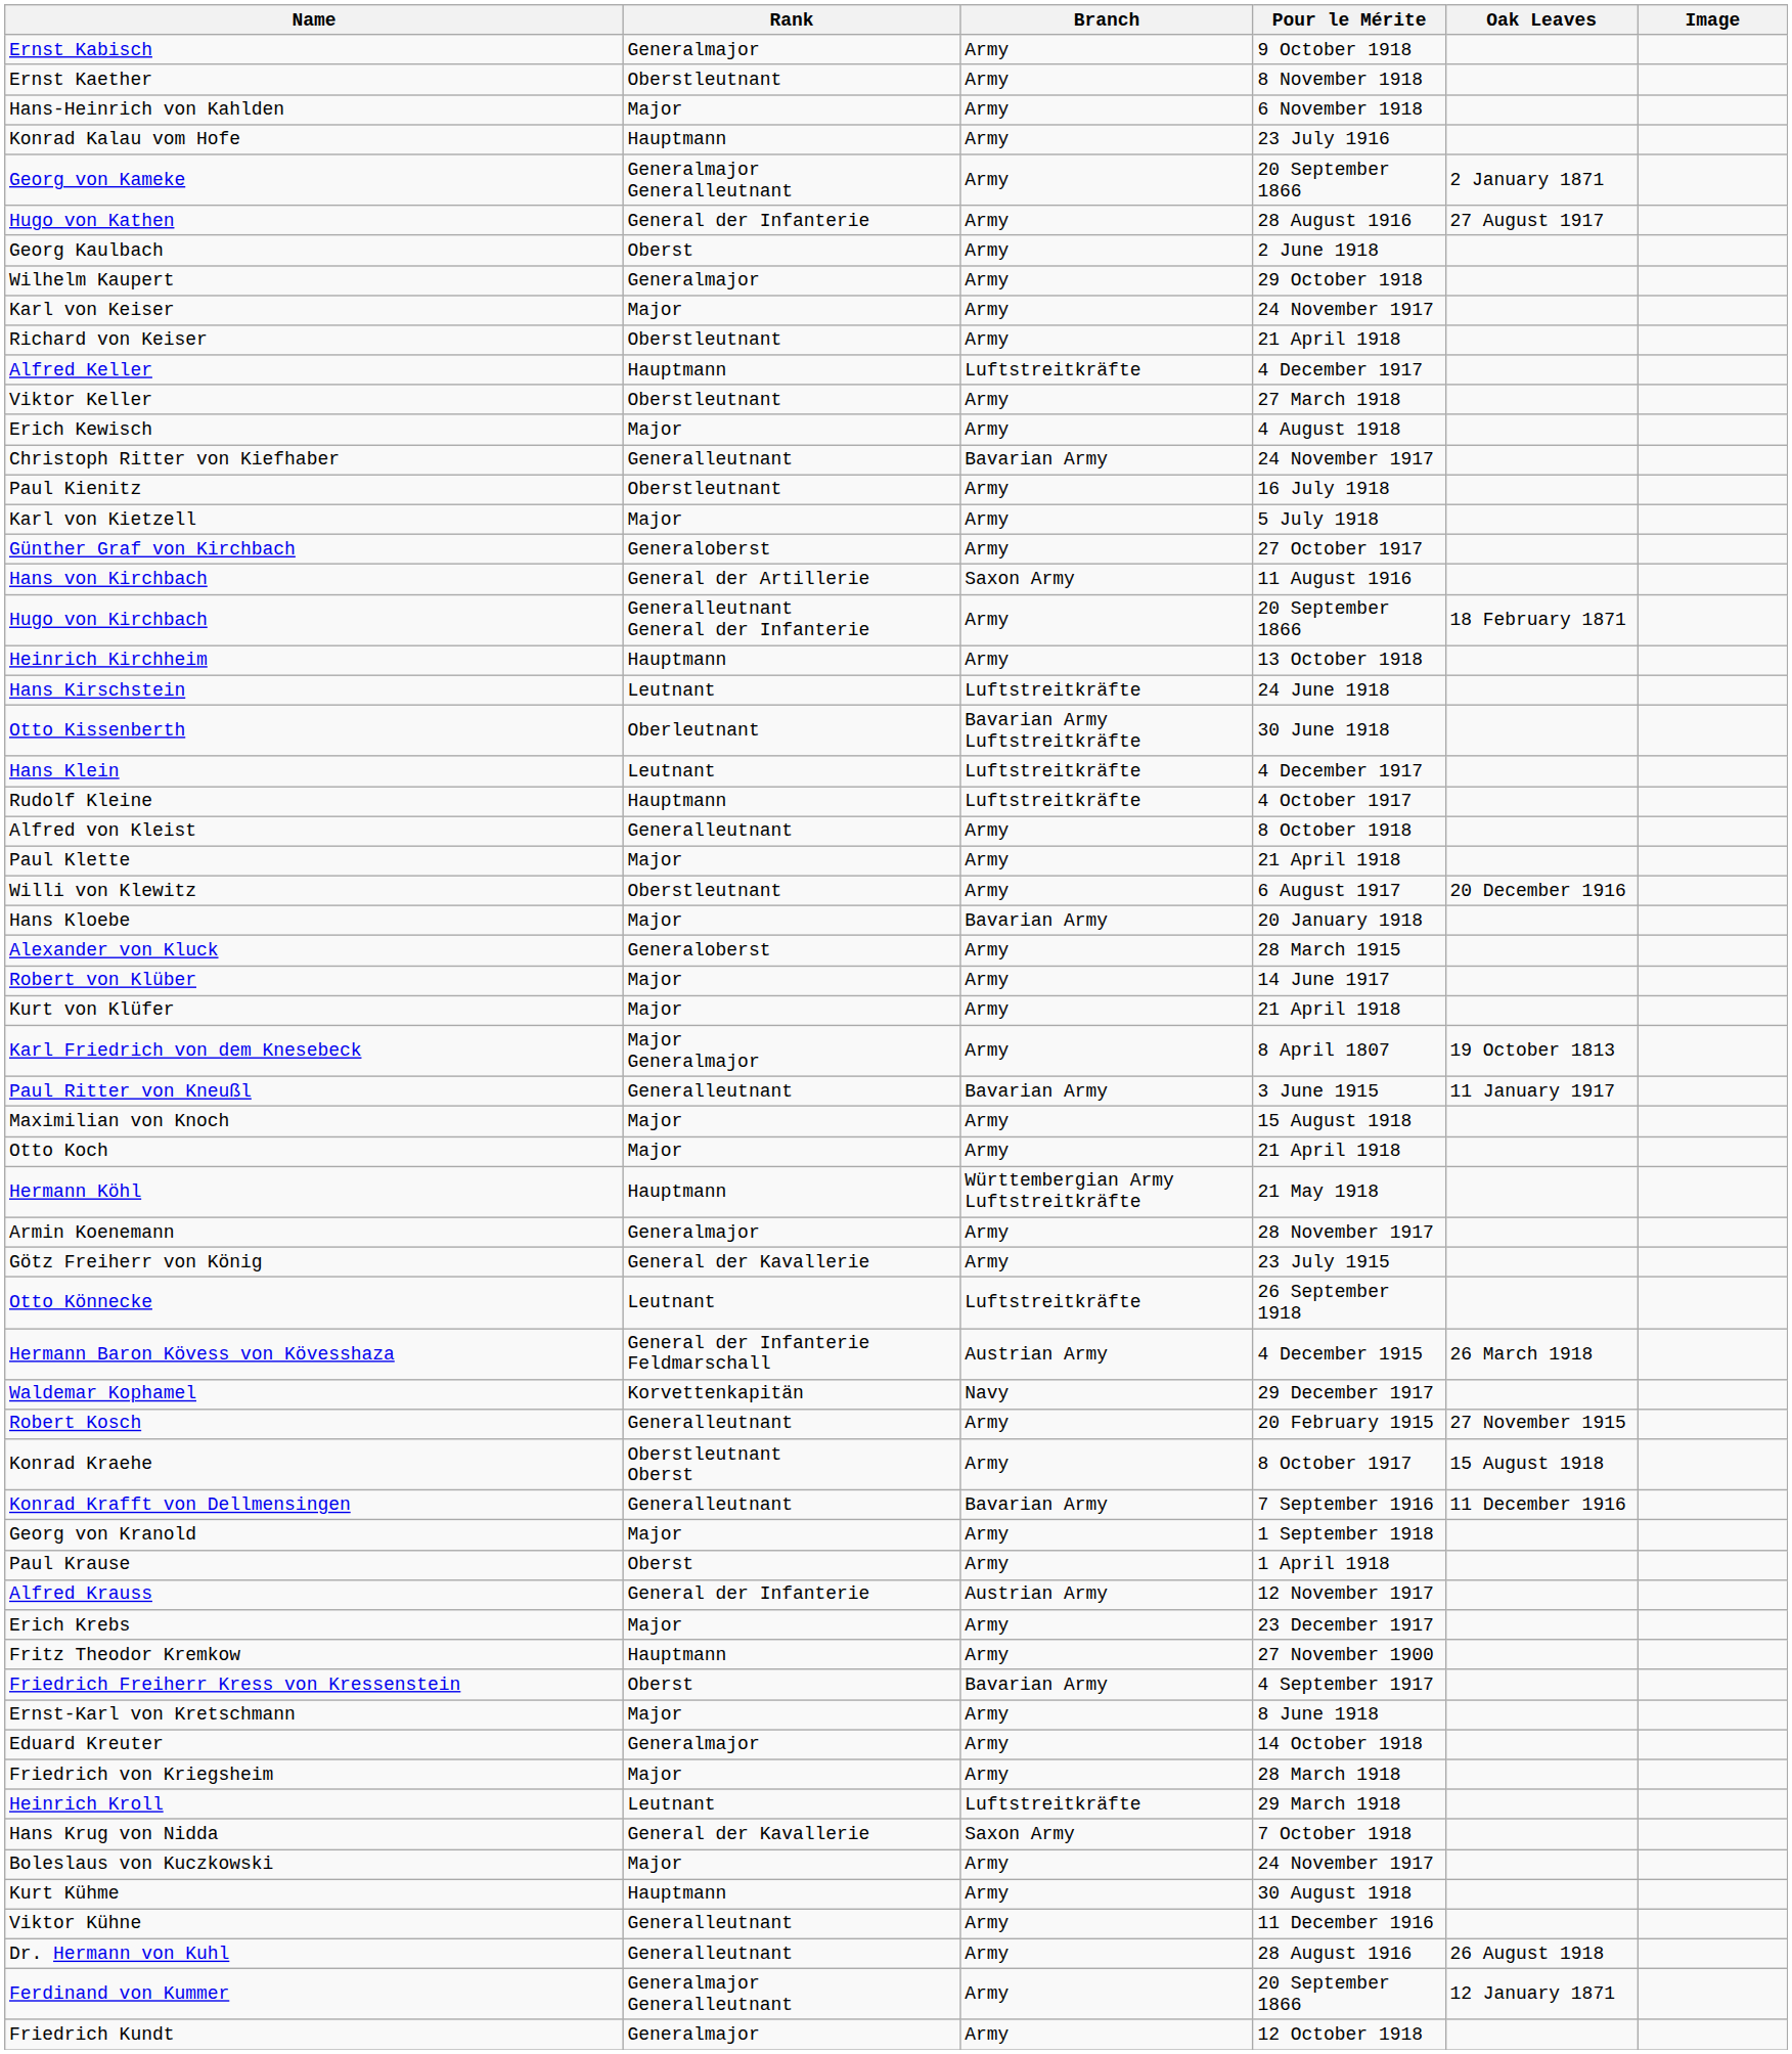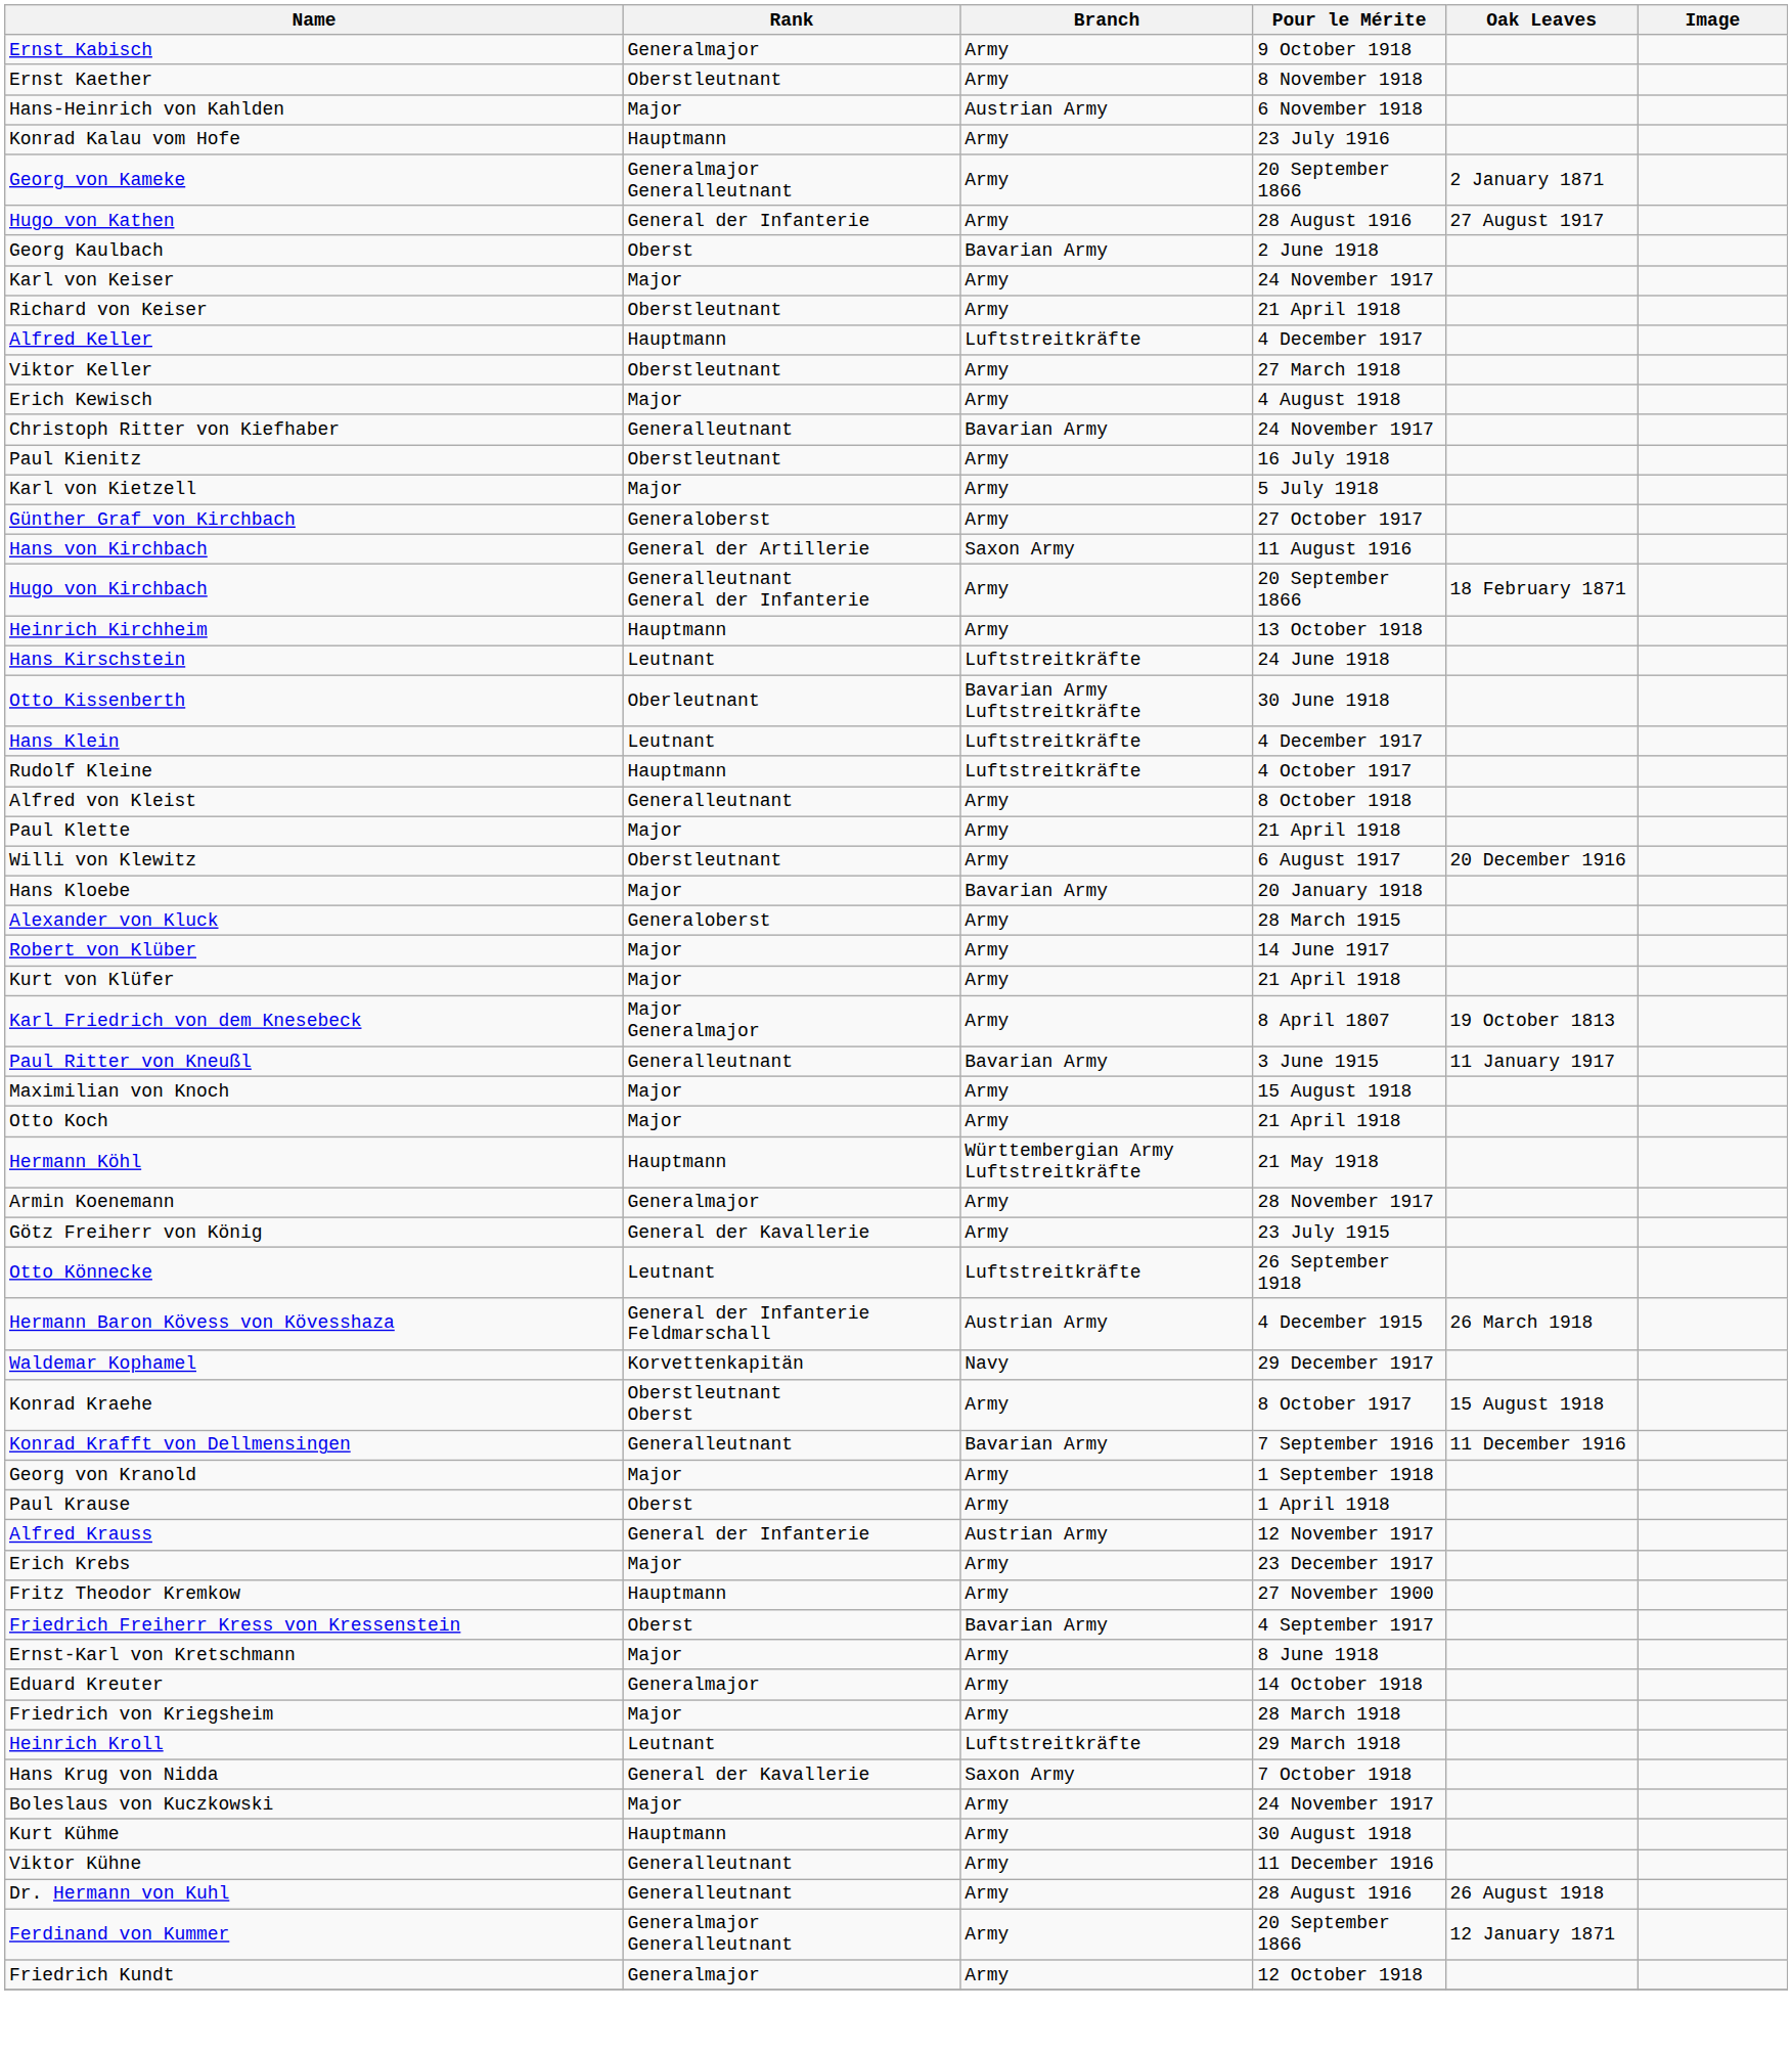 <table class="wikitable" style="width:100%;">
 <tr>
 <th>Name</th>
 <th>Rank</th>
 <th>Branch</th>
 <th width="130">Pour le Mérite</th>
 <th width="130">Oak Leaves</th>
 <th width="100">Image</th>
 </tr>
 <tr>
 <td><a href='#'>Ernst Kabisch</a></td>
 <td>Generalmajor</td>
 <td>Army</td>
 <td>9 October 1918</td>
 <td></td>
 <td></td>
 </tr>
 <tr>
 <td>Ernst Kaether</td>
 <td>Oberstleutnant</td>
 <td>Army</td>
 <td>8 November 1918</td>
 <td></td>
 <td></td>
 </tr>
 <tr>
 <td>Hans-Heinrich von Kahlden</td>
 <td>Major</td>
-<td>Army</td>
+<td>Austrian Army</td>
 <td>6 November 1918</td>
 <td></td>
 <td></td>
 </tr>
 <tr>
 <td>Konrad Kalau vom Hofe</td>
 <td>Hauptmann</td>
 <td>Army</td>
 <td>23 July 1916</td>
 <td></td>
 <td></td>
 </tr>
 <tr>
 <td><a href='#'>Georg von Kameke</a></td>
 <td>Generalmajor<br>Generalleutnant</td>
 <td>Army</td>
 <td>20 September 1866</td>
 <td>2 January 1871</td>
 <td></td>
 </tr>
 <tr>
 <td><a href='#'>Hugo von Kathen</a></td>
 <td>General der Infanterie</td>
 <td>Army</td>
 <td>28 August 1916</td>
 <td>27 August 1917</td>
 <td></td>
 </tr>
 <tr>
 <td>Georg Kaulbach</td>
 <td>Oberst</td>
-<td>Army</td>
+<td>Bavarian Army</td>
 <td>2 June 1918</td>
-<td></td>
-<td></td>
-</tr>
-<tr>
-<td>Wilhelm Kaupert</td>
-<td>Generalmajor</td>
-<td>Army</td>
-<td>29 October 1918</td>
 <td></td>
 <td></td>
 </tr>
 <tr>
 <td>Karl von Keiser</td>
 <td>Major</td>
 <td>Army</td>
 <td>24 November 1917</td>
 <td></td>
 <td></td>
 </tr>
 <tr>
 <td>Richard von Keiser</td>
 <td>Oberstleutnant</td>
 <td>Army</td>
 <td>21 April 1918</td>
 <td></td>
 <td></td>
 </tr>
 <tr>
 <td><a href='#'>Alfred Keller</a></td>
 <td>Hauptmann</td>
 <td>Luftstreitkräfte</td>
 <td>4 December 1917</td>
 <td></td>
 <td></td>
 </tr>
 <tr>
 <td>Viktor Keller</td>
 <td>Oberstleutnant</td>
 <td>Army</td>
 <td>27 March 1918</td>
 <td></td>
 <td></td>
 </tr>
 <tr>
 <td>Erich Kewisch</td>
 <td>Major</td>
 <td>Army</td>
 <td>4 August 1918</td>
 <td></td>
 <td></td>
 </tr>
 <tr>
 <td>Christoph Ritter von Kiefhaber</td>
 <td>Generalleutnant</td>
 <td>Bavarian Army</td>
 <td>24 November 1917</td>
 <td></td>
 <td></td>
 </tr>
 <tr>
 <td>Paul Kienitz</td>
 <td>Oberstleutnant</td>
 <td>Army</td>
 <td>16 July 1918</td>
 <td></td>
 <td></td>
 </tr>
 <tr>
 <td>Karl von Kietzell</td>
 <td>Major</td>
 <td>Army</td>
 <td>5 July 1918</td>
 <td></td>
 <td></td>
 </tr>
 <tr>
 <td><a href='#'>Günther Graf von Kirchbach</a></td>
 <td>Generaloberst</td>
 <td>Army</td>
 <td>27 October 1917</td>
 <td></td>
 <td></td>
 </tr>
 <tr>
 <td><a href='#'>Hans von Kirchbach</a></td>
 <td>General der Artillerie</td>
 <td>Saxon Army</td>
 <td>11 August 1916</td>
 <td></td>
 <td></td>
 </tr>
 <tr>
 <td><a href='#'>Hugo von Kirchbach</a></td>
 <td>Generalleutnant<br>General der Infanterie</td>
 <td>Army</td>
 <td>20 September 1866</td>
 <td>18 February 1871</td>
 <td></td>
 </tr>
 <tr>
 <td><a href='#'>Heinrich Kirchheim</a></td>
 <td>Hauptmann</td>
 <td>Army</td>
 <td>13 October 1918</td>
 <td></td>
 <td></td>
 </tr>
 <tr>
 <td><a href='#'>Hans Kirschstein</a></td>
 <td>Leutnant</td>
 <td>Luftstreitkräfte</td>
 <td>24 June 1918</td>
 <td></td>
 <td></td>
 </tr>
 <tr>
 <td><a href='#'>Otto Kissenberth</a></td>
 <td>Oberleutnant</td>
 <td>Bavarian Army<br>Luftstreitkräfte</td>
 <td>30 June 1918</td>
 <td></td>
 <td></td>
 </tr>
 <tr>
 <td><a href='#'>Hans Klein</a></td>
 <td>Leutnant</td>
 <td>Luftstreitkräfte</td>
 <td>4 December 1917</td>
 <td></td>
 <td></td>
 </tr>
 <tr>
 <td>Rudolf Kleine</td>
 <td>Hauptmann</td>
 <td>Luftstreitkräfte</td>
 <td>4 October 1917</td>
 <td></td>
 <td></td>
 </tr>
 <tr>
 <td>Alfred von Kleist</td>
 <td>Generalleutnant</td>
 <td>Army</td>
 <td>8 October 1918</td>
 <td></td>
 <td></td>
 </tr>
 <tr>
 <td>Paul Klette</td>
 <td>Major</td>
 <td>Army</td>
 <td>21 April 1918</td>
 <td></td>
 <td></td>
 </tr>
 <tr>
 <td>Willi von Klewitz</td>
 <td>Oberstleutnant</td>
 <td>Army</td>
 <td>6 August 1917</td>
 <td>20 December 1916</td>
 <td></td>
 </tr>
 <tr>
 <td>Hans Kloebe</td>
 <td>Major</td>
 <td>Bavarian Army</td>
 <td>20 January 1918</td>
 <td></td>
 <td></td>
 </tr>
 <tr>
 <td><a href='#'>Alexander von Kluck</a></td>
 <td>Generaloberst</td>
 <td>Army</td>
 <td>28 March 1915</td>
 <td></td>
 <td></td>
 </tr>
 <tr>
 <td><a href='#'>Robert von Klüber</a></td>
 <td>Major</td>
 <td>Army</td>
 <td>14 June 1917</td>
 <td></td>
 <td></td>
 </tr>
 <tr>
 <td>Kurt von Klüfer</td>
 <td>Major</td>
 <td>Army</td>
 <td>21 April 1918</td>
 <td></td>
 <td></td>
 </tr>
 <tr>
 <td><a href='#'>Karl Friedrich von dem Knesebeck</a></td>
 <td>Major<br>Generalmajor</td>
 <td>Army</td>
 <td>8 April 1807</td>
 <td>19 October 1813</td>
 <td></td>
 </tr>
 <tr>
 <td><a href='#'>Paul Ritter von Kneußl</a></td>
 <td>Generalleutnant</td>
 <td>Bavarian Army</td>
 <td>3 June 1915</td>
 <td>11 January 1917</td>
 <td></td>
 </tr>
 <tr>
 <td>Maximilian von Knoch</td>
 <td>Major</td>
 <td>Army</td>
 <td>15 August 1918</td>
 <td></td>
 <td></td>
 </tr>
 <tr>
 <td>Otto Koch</td>
 <td>Major</td>
 <td>Army</td>
 <td>21 April 1918</td>
 <td></td>
 <td></td>
 </tr>
 <tr>
 <td><a href='#'>Hermann Köhl</a></td>
 <td>Hauptmann</td>
 <td>Württembergian Army<br>Luftstreitkräfte</td>
 <td>21 May 1918</td>
 <td></td>
 <td></td>
 </tr>
 <tr>
 <td>Armin Koenemann</td>
 <td>Generalmajor</td>
 <td>Army</td>
 <td>28 November 1917</td>
 <td></td>
 <td></td>
 </tr>
 <tr>
 <td>Götz Freiherr von König</td>
 <td>General der Kavallerie</td>
 <td>Army</td>
 <td>23 July 1915</td>
 <td></td>
 <td></td>
 </tr>
 <tr>
 <td><a href='#'>Otto Könnecke</a></td>
 <td>Leutnant</td>
 <td>Luftstreitkräfte</td>
 <td>26 September 1918</td>
 <td></td>
 <td></td>
 </tr>
 <tr>
 <td><a href='#'>Hermann Baron Kövess von Kövesshaza</a></td>
 <td>General der Infanterie<br>Feldmarschall</td>
 <td>Austrian Army</td>
 <td>4 December 1915</td>
 <td>26 March 1918</td>
 <td></td>
 </tr>
 <tr>
 <td><a href='#'>Waldemar Kophamel</a></td>
 <td>Korvettenkapitän</td>
 <td>Navy</td>
 <td>29 December 1917</td>
 <td></td>
 <td></td>
 </tr>
 <tr>
-<td><a href='#'>Robert Kosch</a></td>
-<td>Generalleutnant</td>
-<td>Army</td>
-<td>20 February 1915</td>
-<td>27 November 1915</td>
-<td></td>
-</tr>
-<tr>
 <td>Konrad Kraehe</td>
 <td>Oberstleutnant<br>Oberst</td>
 <td>Army</td>
 <td>8 October 1917</td>
 <td>15 August 1918</td>
 <td></td>
 </tr>
 <tr>
 <td><a href='#'>Konrad Krafft von Dellmensingen</a></td>
 <td>Generalleutnant</td>
 <td>Bavarian Army</td>
 <td>7 September 1916</td>
 <td>11 December 1916</td>
 <td></td>
 </tr>
 <tr>
 <td>Georg von Kranold</td>
 <td>Major</td>
 <td>Army</td>
 <td>1 September 1918</td>
 <td></td>
 <td></td>
 </tr>
 <tr>
 <td>Paul Krause</td>
 <td>Oberst</td>
 <td>Army</td>
 <td>1 April 1918</td>
 <td></td>
 <td></td>
 </tr>
 <tr>
 <td><a href='#'>Alfred Krauss</a></td>
 <td>General der Infanterie</td>
 <td>Austrian Army</td>
 <td>12 November 1917</td>
 <td></td>
 <td></td>
 </tr>
 <tr>
 <td>Erich Krebs</td>
 <td>Major</td>
 <td>Army</td>
 <td>23 December 1917</td>
 <td></td>
 <td></td>
 </tr>
 <tr>
 <td>Fritz Theodor Kremkow</td>
 <td>Hauptmann</td>
 <td>Army</td>
 <td>27 November 1900</td>
 <td></td>
 <td></td>
 </tr>
 <tr>
 <td><a href='#'>Friedrich Freiherr Kress von Kressenstein</a></td>
 <td>Oberst</td>
 <td>Bavarian Army</td>
 <td>4 September 1917</td>
 <td></td>
 <td></td>
 </tr>
 <tr>
 <td>Ernst-Karl von Kretschmann</td>
 <td>Major</td>
 <td>Army</td>
 <td>8 June 1918</td>
 <td></td>
 <td></td>
 </tr>
 <tr>
 <td>Eduard Kreuter</td>
 <td>Generalmajor</td>
 <td>Army</td>
 <td>14 October 1918</td>
 <td></td>
 <td></td>
 </tr>
 <tr>
 <td>Friedrich von Kriegsheim</td>
 <td>Major</td>
 <td>Army</td>
 <td>28 March 1918</td>
 <td></td>
 <td></td>
 </tr>
 <tr>
 <td><a href='#'>Heinrich Kroll</a></td>
 <td>Leutnant</td>
 <td>Luftstreitkräfte</td>
 <td>29 March 1918</td>
 <td></td>
 <td></td>
 </tr>
 <tr>
 <td>Hans Krug von Nidda</td>
 <td>General der Kavallerie</td>
 <td>Saxon Army</td>
 <td>7 October 1918</td>
 <td></td>
 <td></td>
 </tr>
 <tr>
 <td>Boleslaus von Kuczkowski</td>
 <td>Major</td>
 <td>Army</td>
 <td>24 November 1917</td>
 <td></td>
 <td></td>
 </tr>
 <tr>
 <td>Kurt Kühme</td>
 <td>Hauptmann</td>
 <td>Army</td>
 <td>30 August 1918</td>
 <td></td>
 <td></td>
 </tr>
 <tr>
 <td>Viktor Kühne</td>
 <td>Generalleutnant</td>
 <td>Army</td>
 <td>11 December 1916</td>
 <td></td>
 <td></td>
 </tr>
 <tr>
 <td>Dr. <a href='#'>Hermann von Kuhl</a></td>
 <td>Generalleutnant</td>
 <td>Army</td>
 <td>28 August 1916</td>
 <td>26 August 1918</td>
 <td></td>
 </tr>
 <tr>
 <td><a href='#'>Ferdinand von Kummer</a></td>
 <td>Generalmajor<br>Generalleutnant</td>
 <td>Army</td>
 <td>20 September 1866</td>
 <td>12 January 1871</td>
 <td></td>
 </tr>
 <tr>
 <td>Friedrich Kundt</td>
 <td>Generalmajor</td>
 <td>Army</td>
 <td>12 October 1918</td>
 <td></td>
 <td></td>
 </tr>
 <tr>
 </tr>
 </table>
